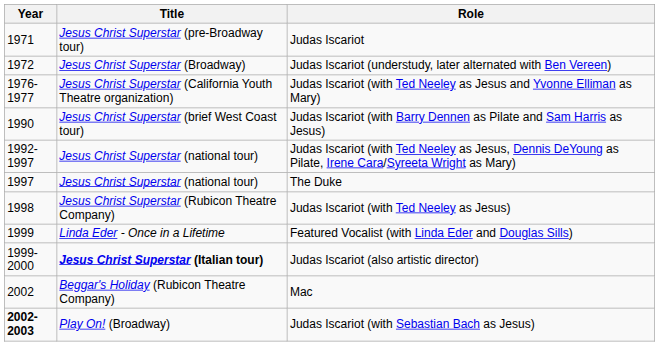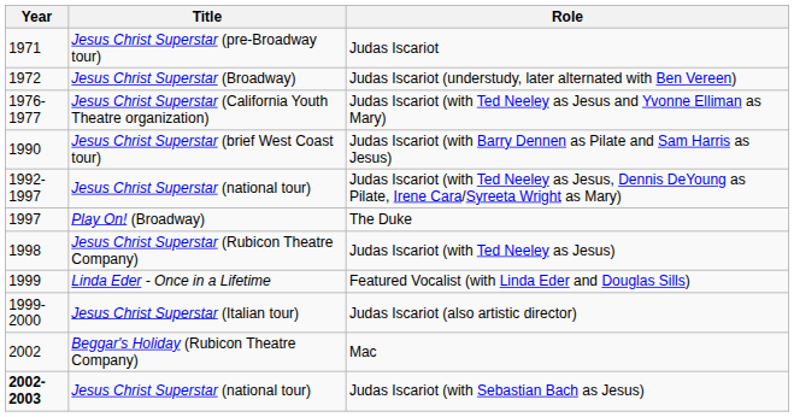 <table class="wikitable">
 <tr>
 <th>Year</th>
 <th>Title</th>
 <th>Role</th>
 </tr>
 <tr>
 <td>1971</td>
 <td><em><a href='#'>Jesus Christ Superstar</a></em> (pre-Broadway tour)</td>
 <td>Judas Iscariot</td>
 </tr>
 <tr>
 <td>1972</td>
 <td><em><a href='#'>Jesus Christ Superstar</a></em> (Broadway)</td>
 <td>Judas Iscariot (understudy, later alternated with <a href='#'>Ben Vereen</a>)</td>
 </tr>
 <tr>
 <td>1976-1977</td>
 <td><em><a href='#'>Jesus Christ Superstar</a></em> (California Youth Theatre organization)</td>
 <td>Judas Iscariot (with <a href='#'>Ted Neeley</a> as Jesus and <a href='#'>Yvonne Elliman</a> as Mary)</td>
 </tr>
 <tr>
 <td>1990</td>
 <td><em><a href='#'>Jesus Christ Superstar</a></em> (brief West Coast tour)</td>
 <td>Judas Iscariot (with <a href='#'>Barry Dennen</a> as Pilate and <a href='#'>Sam Harris</a> as Jesus)</td>
 </tr>
 <tr>
 <td>1992-1997</td>
 <td><em><a href='#'>Jesus Christ Superstar</a></em> (national tour)</td>
 <td>Judas Iscariot (with <a href='#'>Ted Neeley</a> as Jesus, <a href='#'>Dennis DeYoung</a> as Pilate, <a href='#'>Irene Cara</a>/<a href='#'>Syreeta Wright</a> as Mary)</td>
 </tr>
 <tr>
 <td>1997</td>
-<td><em><a href='#'>Jesus Christ Superstar</a></em> (national tour)</td>
+<td><em><a href='#'>Play On!</a></em> (Broadway)</td>
 <td>The Duke</td>
 </tr>
 <tr>
 <td>1998</td>
 <td><em><a href='#'>Jesus Christ Superstar</a></em> (Rubicon Theatre Company)</td>
 <td>Judas Iscariot (with <a href='#'>Ted Neeley</a> as Jesus)</td>
 </tr>
 <tr>
 <td>1999</td>
 <td><em><a href='#'>Linda Eder</a> - Once in a Lifetime</em></td>
 <td>Featured Vocalist (with <a href='#'>Linda Eder</a> and <a href='#'>Douglas Sills</a>)</td>
 </tr>
 <tr>
 <td>1999-2000</td>
-<td><strong><em><a href='#'>Jesus Christ Superstar</a></em> (Italian tour)</strong></td>
+<td><em><a href='#'>Jesus Christ Superstar</a></em> (Italian tour)</td>
 <td>Judas Iscariot (also artistic director)</td>
 </tr>
 <tr>
 <td>2002</td>
 <td><em><a href='#'>Beggar's Holiday</a></em> (Rubicon Theatre Company)</td>
 <td>Mac</td>
 </tr>
 <tr>
 <td><strong>2002-2003</strong></td>
-<td><em><a href='#'>Play On!</a></em> (Broadway)</td>
+<td><em><a href='#'>Jesus Christ Superstar</a></em> (national tour)</td>
 <td>Judas Iscariot (with <a href='#'>Sebastian Bach</a> as Jesus)</td>
 </tr>
 </table>
